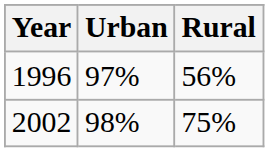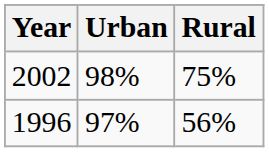 <table class="wikitable" border="1">
 <tr>
 <th>Year</th>
 <th>Urban</th>
 <th>Rural</th>
 </tr>
 <tr>
+<td>2002</td>
+<td>98%</td>
+<td>75%</td>
+</tr>
+<tr>
 <td>1996</td>
 <td>97%</td>
 <td>56%</td>
 </tr>
-<tr>
-<td>2002</td>
-<td>98%</td>
-<td>75%</td>
-</tr>
 </table>
